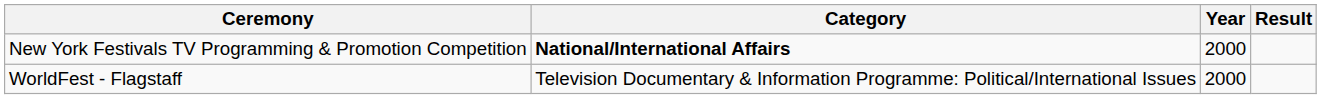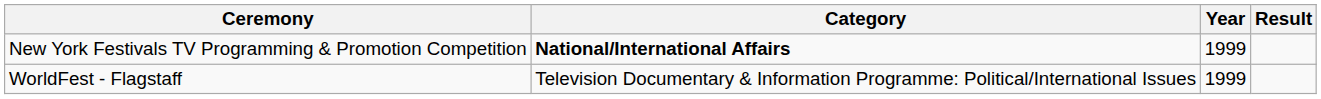 <table class="wikitable" >
 <tr>
 <th>Ceremony</th>
 <th>Category</th>
 <th>Year</th>
 <th>Result</th>
 </tr>
 <tr>
 <td>New York Festivals TV Programming & Promotion Competition</td>
 <td><strong>National/International Affairs</strong></td>
-<td>2000</td>
+<td>1999</td>
 <td></td>
 </tr>
 <tr>
 <td>WorldFest - Flagstaff</td>
 <td>Television Documentary & Information Programme: Political/International Issues</td>
-<td>2000</td>
+<td>1999</td>
 <td></td>
 </tr>
 </table>
